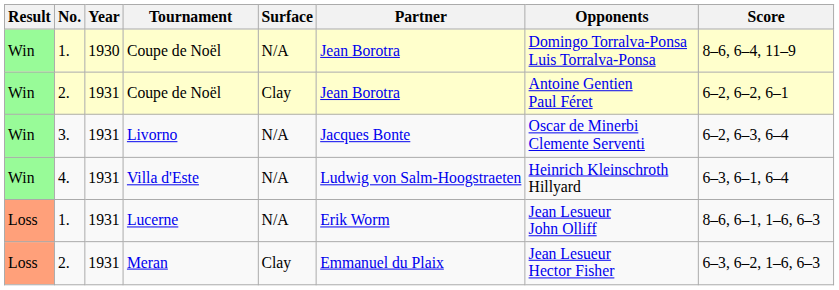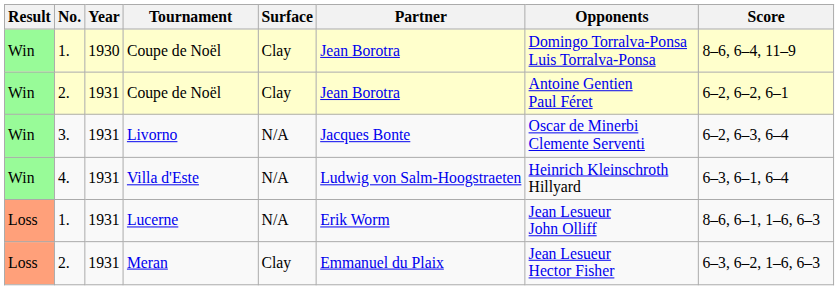 <table class="sortable wikitable">
 <tr>
 <th style="width:40px">Result</th>
 <th style="width:20px">No.</th>
 <th style="width:30px">Year</th>
 <th style="width:130px">Tournament</th>
 <th>Surface</th>
 <th>Partner</th>
 <th style="width:170px">Opponents</th>
 <th style="width:130px" class="unsortable">Score</th>
 </tr>
 <tr bgcolor="ffffcc">
 <td style="background:#98fb98;">Win</td>
 <td>1.</td>
 <td>1930</td>
 <td>Coupe de Noël</td>
-<td>N/A</td>
+<td>Clay</td>
 <td> <a href='#'>Jean Borotra</a></td>
 <td> <a href='#'>Domingo Torralva-Ponsa</a> <br>  <a href='#'>Luis Torralva-Ponsa</a></td>
 <td>8–6, 6–4, 11–9</td>
 </tr>
 <tr bgcolor="ffffcc">
 <td style="background:#98fb98;">Win</td>
 <td>2.</td>
 <td>1931</td>
 <td>Coupe de Noël</td>
 <td>Clay</td>
 <td> <a href='#'>Jean Borotra</a></td>
 <td> <a href='#'>Antoine Gentien</a> <br>  <a href='#'>Paul Féret</a></td>
 <td>6–2, 6–2, 6–1</td>
 </tr>
 <tr>
 <td style="background:#98fb98;">Win</td>
 <td>3.</td>
 <td>1931</td>
 <td><a href='#'>Livorno</a></td>
 <td>N/A</td>
 <td> <a href='#'>Jacques Bonte</a></td>
 <td> <a href='#'>Oscar de Minerbi</a> <br>  <a href='#'>Clemente Serventi</a></td>
 <td>6–2, 6–3, 6–4</td>
 </tr>
 <tr>
 <td style="background:#98fb98;">Win</td>
 <td>4.</td>
 <td>1931</td>
 <td><a href='#'>Villa d'Este</a></td>
 <td>N/A</td>
 <td> <a href='#'>Ludwig von Salm-Hoogstraeten</a></td>
 <td> <a href='#'>Heinrich Kleinschroth</a> <br> Hillyard</td>
 <td>6–3, 6–1, 6–4</td>
 </tr>
 <tr>
 <td style="background:#ffa07a;">Loss</td>
 <td>1.</td>
 <td>1931</td>
 <td><a href='#'>Lucerne</a></td>
 <td>N/A</td>
 <td> <a href='#'>Erik Worm</a></td>
 <td> <a href='#'>Jean Lesueur</a> <br>  <a href='#'>John Olliff</a></td>
 <td>8–6, 6–1, 1–6, 6–3</td>
 </tr>
 <tr>
 <td style="background:#ffa07a;">Loss</td>
 <td>2.</td>
 <td>1931</td>
 <td><a href='#'>Meran</a></td>
 <td>Clay</td>
 <td> <a href='#'>Emmanuel du Plaix</a></td>
 <td> <a href='#'>Jean Lesueur</a> <br>  <a href='#'>Hector Fisher</a></td>
 <td>6–3, 6–2, 1–6, 6–3</td>
 </tr>
 </table>
